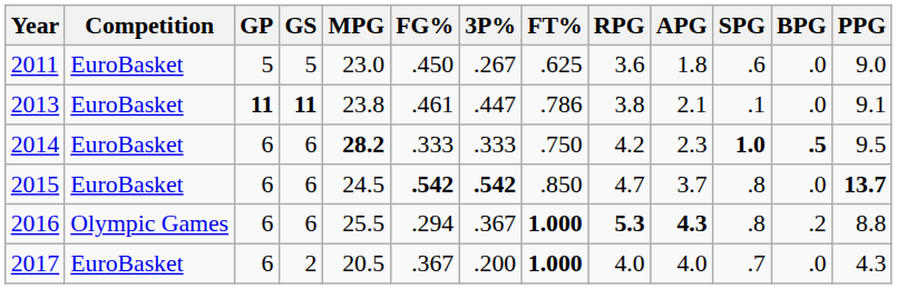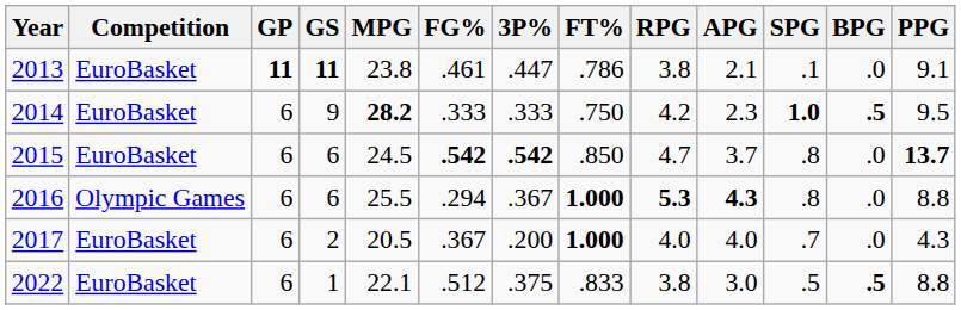 <table class="wikitable sortable" style="font-size:95%; text-align:right;">
 <tr>
 <th>Year</th>
 <th>Competition</th>
 <th>GP</th>
 <th>GS</th>
 <th>MPG</th>
 <th>FG%</th>
 <th>3P%</th>
 <th>FT%</th>
 <th>RPG</th>
 <th>APG</th>
 <th>SPG</th>
 <th>BPG</th>
 <th>PPG</th>
-</tr>
-<tr>
-<td style="text-align:left;"><a href='#'>2011</a></td>
-<td style="text-align:left;"><a href='#'>EuroBasket</a></td>
-<td>5</td>
-<td>5</td>
-<td>23.0</td>
-<td>.450</td>
-<td>.267</td>
-<td>.625</td>
-<td>3.6</td>
-<td>1.8</td>
-<td>.6</td>
-<td>.0</td>
-<td>9.0</td>
 </tr>
 <tr>
 <td style="text-align:left;"><a href='#'>2013</a></td>
 <td style="text-align:left;"><a href='#'>EuroBasket</a></td>
 <td><strong>11</strong></td>
 <td><strong>11</strong></td>
 <td>23.8</td>
 <td>.461</td>
 <td>.447</td>
 <td>.786</td>
 <td>3.8</td>
 <td>2.1</td>
 <td>.1</td>
 <td>.0</td>
 <td>9.1</td>
 </tr>
 <tr>
 <td style="text-align:left;"><a href='#'>2014</a></td>
 <td style="text-align:left;"><a href='#'>EuroBasket</a></td>
 <td>6</td>
-<td>6</td>
+<td>9</td>
 <td><strong>28.2</strong></td>
 <td>.333</td>
 <td>.333</td>
 <td>.750</td>
 <td>4.2</td>
 <td>2.3</td>
 <td><strong>1.0</strong></td>
 <td><strong>.5</strong></td>
 <td>9.5</td>
 </tr>
 <tr>
 <td style="text-align:left;"><a href='#'>2015</a></td>
 <td style="text-align:left;"><a href='#'>EuroBasket</a></td>
 <td>6</td>
 <td>6</td>
 <td>24.5</td>
 <td><strong>.542</strong></td>
 <td><strong>.542</strong></td>
 <td>.850</td>
 <td>4.7</td>
 <td>3.7</td>
 <td>.8</td>
 <td>.0</td>
 <td><strong>13.7</strong></td>
 </tr>
 <tr>
 <td style="text-align:left;"><a href='#'>2016</a></td>
 <td style="text-align:left;"><a href='#'>Olympic Games</a></td>
 <td>6</td>
 <td>6</td>
 <td>25.5</td>
 <td>.294</td>
 <td>.367</td>
 <td><strong>1.000</strong></td>
 <td><strong>5.3</strong></td>
 <td><strong>4.3</strong></td>
 <td>.8</td>
-<td>.2</td>
+<td>.0</td>
 <td>8.8</td>
 </tr>
 <tr>
 <td style="text-align:left;"><a href='#'>2017</a></td>
 <td style="text-align:left;"><a href='#'>EuroBasket</a></td>
 <td>6</td>
 <td>2</td>
 <td>20.5</td>
 <td>.367</td>
 <td>.200</td>
 <td><strong>1.000</strong></td>
 <td>4.0</td>
 <td>4.0</td>
 <td>.7</td>
 <td>.0</td>
 <td>4.3</td>
 </tr>
+<tr>
+<td style="text-align:left;"><a href='#'>2022</a></td>
+<td style="text-align:left;"><a href='#'>EuroBasket</a></td>
+<td>6</td>
+<td>1</td>
+<td>22.1</td>
+<td>.512</td>
+<td>.375</td>
+<td>.833</td>
+<td>3.8</td>
+<td>3.0</td>
+<td>.5</td>
+<td><strong>.5</strong></td>
+<td>8.8</td>
+</tr>
 </table>
